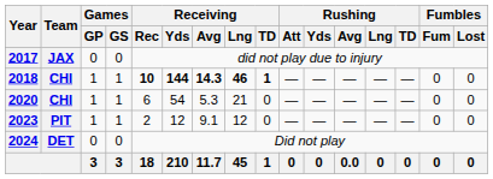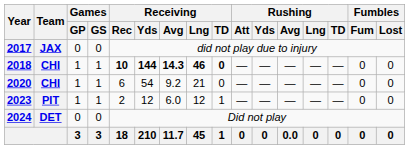 <table class=wikitable style="text-align:center;">
 <tr>
 <th rowspan="2">Year</th>
 <th rowspan="2">Team</th>
 <th colspan="2">Games</th>
 <th colspan="5">Receiving</th>
 <th colspan="5">Rushing</th>
 <th colspan="2">Fumbles</th>
 </tr>
 <tr>
 <th>GP</th>
 <th>GS</th>
 <th>Rec</th>
 <th>Yds</th>
 <th>Avg</th>
 <th>Lng</th>
 <th>TD</th>
 <th>Att</th>
 <th>Yds</th>
 <th>Avg</th>
 <th>Lng</th>
 <th>TD</th>
 <th>Fum</th>
 <th>Lost</th>
 </tr>
 <tr>
 <th><a href='#'>2017</a></th>
 <th><a href='#'>JAX</a></th>
 <td>0</td>
 <td>0</td>
 <td colspan="12"><em>did not play due to injury</em></td>
 </tr>
 <tr>
 <th><a href='#'>2018</a></th>
 <th><a href='#'>CHI</a></th>
 <td>1</td>
 <td>1</td>
 <td><strong>10</strong></td>
 <td><strong>144</strong></td>
 <td><strong>14.3</strong></td>
 <td><strong>46</strong></td>
-<td><strong>1</strong></td>
+<td><strong>0</strong></td>
 <td>—</td>
 <td>—</td>
 <td>—</td>
 <td>—</td>
 <td>—</td>
 <td>0</td>
 <td>0</td>
 </tr>
 <tr>
 <th><a href='#'>2020</a></th>
 <th><a href='#'>CHI</a></th>
 <td>1</td>
 <td>1</td>
 <td>6</td>
 <td>54</td>
-<td>5.3</td>
+<td>9.2</td>
 <td>21</td>
 <td>0</td>
 <td>—</td>
 <td>—</td>
 <td>—</td>
 <td>—</td>
 <td>—</td>
 <td>0</td>
 <td>0</td>
 </tr>
 <tr>
 <th><a href='#'>2023</a></th>
 <th><a href='#'>PIT</a></th>
 <td>1</td>
 <td>1</td>
 <td>2</td>
 <td>12</td>
-<td>9.1</td>
+<td>6.0</td>
 <td>12</td>
-<td>0</td>
+<td>1</td>
 <td>—</td>
 <td>—</td>
 <td>—</td>
 <td>—</td>
 <td>—</td>
 <td>0</td>
 <td>0</td>
 </tr>
 <tr>
 <th><a href='#'>2024</a></th>
 <th><a href='#'>DET</a></th>
 <td>0</td>
 <td>0</td>
 <td colspan="12"><em>Did not play</em></td>
 </tr>
 <tr>
 <th colspan="2"></th>
 <th>3</th>
 <th>3</th>
 <th>18</th>
 <th>210</th>
 <th>11.7</th>
 <th>45</th>
 <th>1</th>
 <th>0</th>
 <th>0</th>
 <th>0.0</th>
 <th>0</th>
 <th>0</th>
 <th>0</th>
 <th>0</th>
 </tr>
 </table>
